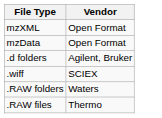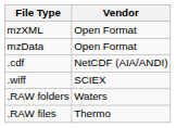 <table class="wikitable">
 <tr>
 <th>File Type</th>
 <th>Vendor</th>
 </tr>
 <tr>
 <td>mzXML</td>
 <td>Open Format</td>
 </tr>
 <tr>
 <td>mzData</td>
 <td>Open Format</td>
 </tr>
 <tr>
-<td>.d folders</td>
-<td>Agilent, Bruker</td>
+<td>.cdf</td>
+<td>NetCDF (AIA/ANDI)</td>
 </tr>
 <tr>
 <td>.wiff</td>
 <td>SCIEX</td>
 </tr>
 <tr>
 <td>.RAW folders</td>
 <td>Waters</td>
 </tr>
 <tr>
 <td>.RAW files</td>
 <td>Thermo</td>
 </tr>
 </table>
